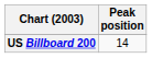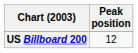 <table class="wikitable sortable plainrowheaders" style="text-align:center">
 <tr>
 <th scope="col">Chart (2003)</th>
 <th scope="col">Peak<br>position</th>
 </tr>
 <tr>
 </tr>
 <tr>
 </tr>
 <tr>
 <th scope="row">US <a href='#'><em>Billboard</em> 200</a></th>
-<td>14</td>
+<td>12</td>
 </tr>
 </table>
